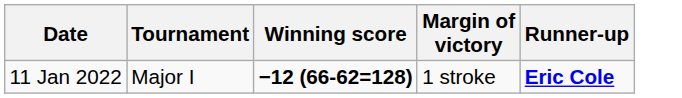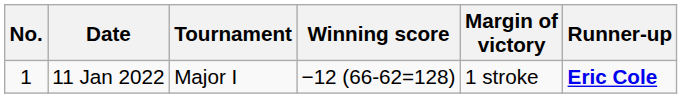 <table class="wikitable" style="font-size:95%;">
 <tr>
+<th>No.</th>
 <th>Date</th>
 <th>Tournament</th>
 <th>Winning score</th>
 <th>Margin of<br>victory</th>
 <th>Runner-up</th>
 </tr>
 <tr>
+<td align=center>1</td>
 <td align=right>11 Jan 2022</td>
 <td>Major I</td>
-<td><strong>−12 (66-62=128)</strong></td>
+<td>−12 (66-62=128)</td>
 <td>1 stroke</td>
 <td><strong> <a href='#'>Eric Cole</a></strong></td>
 </tr>
 </table>
